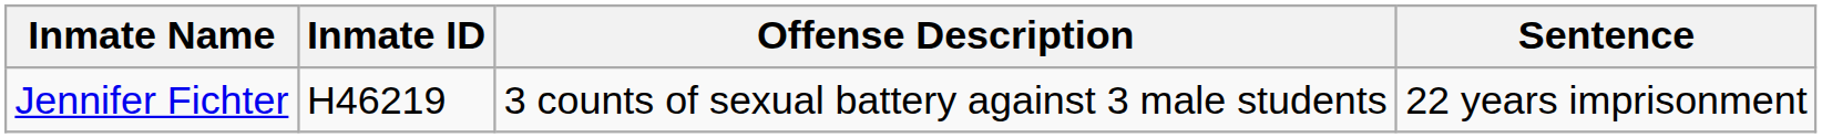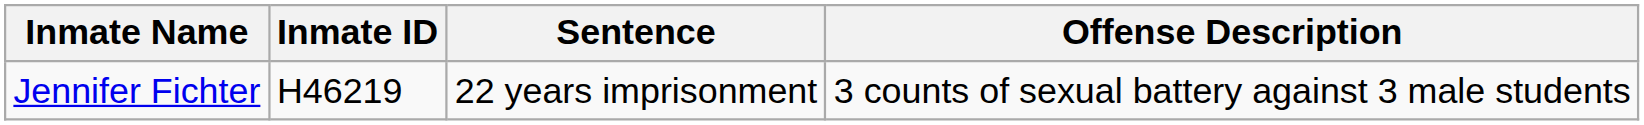 <table class="wikitable sortable">
 <tr>
 <th>Inmate Name</th>
 <th>Inmate ID</th>
+<th>Sentence</th>
 <th>Offense Description</th>
-<th>Sentence</th>
 </tr>
 <tr>
 <td><a href='#'>Jennifer Fichter</a></td>
 <td>H46219</td>
+<td>22 years imprisonment</td>
 <td>3 counts of sexual battery against 3 male students</td>
-<td>22 years imprisonment</td>
 </tr>
 </table>
